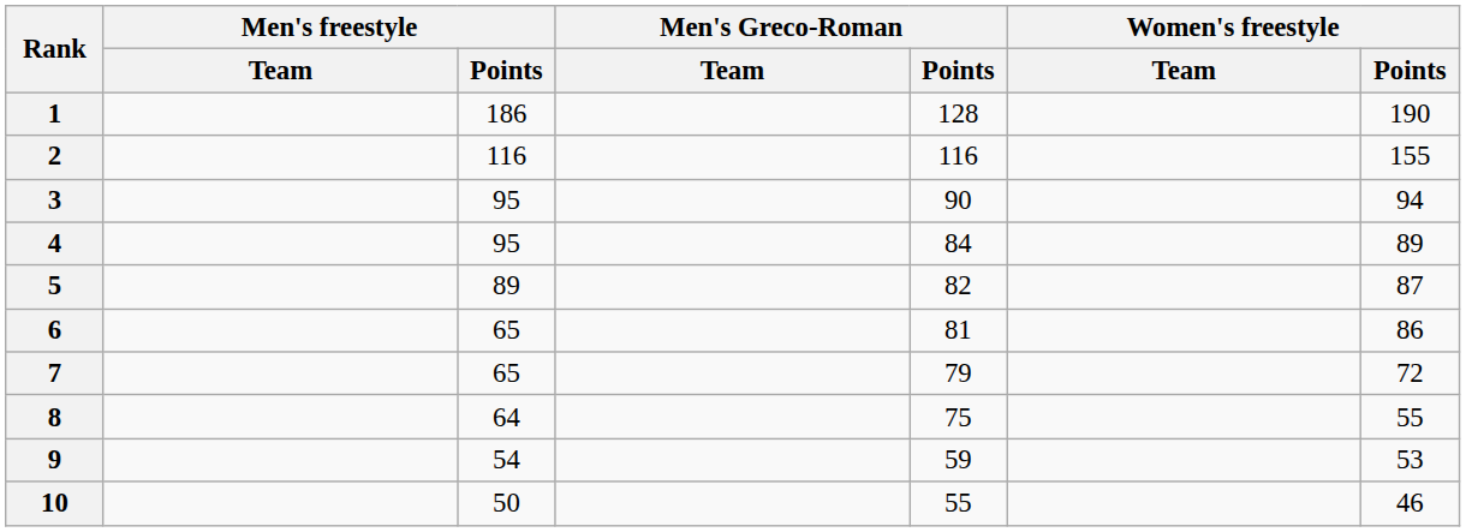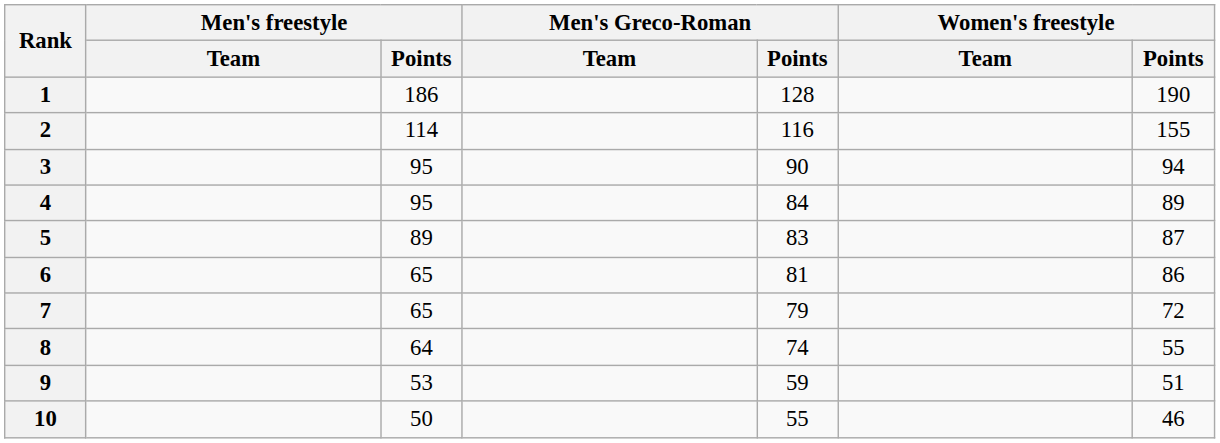 <table class="wikitable" style="text-align:center;">
 <tr>
 <th width=50 rowspan=2>Rank</th>
 <th colspan=2>Men's freestyle</th>
 <th colspan=2>Men's Greco-Roman</th>
 <th colspan=2>Women's freestyle</th>
 </tr>
 <tr>
 <th width=200>Team</th>
 <th width=50>Points</th>
 <th width=200>Team</th>
 <th width=50>Points</th>
 <th width=200>Team</th>
 <th width=50>Points</th>
 </tr>
 <tr>
 <th>1</th>
 <td align=left></td>
 <td>186</td>
 <td align=left></td>
 <td>128</td>
 <td align=left></td>
 <td>190</td>
 </tr>
 <tr>
 <th>2</th>
 <td align=left></td>
-<td>116</td>
+<td>114</td>
 <td align=left></td>
 <td>116</td>
 <td align=left></td>
 <td>155</td>
 </tr>
 <tr>
 <th>3</th>
 <td align=left></td>
 <td>95</td>
 <td align=left></td>
 <td>90</td>
 <td align=left></td>
 <td>94</td>
 </tr>
 <tr>
 <th>4</th>
 <td align=left></td>
 <td>95</td>
 <td align=left></td>
 <td>84</td>
 <td align=left></td>
 <td>89</td>
 </tr>
 <tr>
 <th>5</th>
 <td align=left></td>
 <td>89</td>
 <td align=left></td>
-<td>82</td>
+<td>83</td>
 <td align=left></td>
 <td>87</td>
 </tr>
 <tr>
 <th>6</th>
 <td align=left></td>
 <td>65</td>
 <td align=left></td>
 <td>81</td>
 <td align=left></td>
 <td>86</td>
 </tr>
 <tr>
 <th>7</th>
 <td align=left></td>
 <td>65</td>
 <td align=left></td>
 <td>79</td>
 <td align=left></td>
 <td>72</td>
 </tr>
 <tr>
 <th>8</th>
 <td align=left></td>
 <td>64</td>
 <td align=left></td>
-<td>75</td>
+<td>74</td>
 <td align=left></td>
 <td>55</td>
 </tr>
 <tr>
 <th>9</th>
 <td align=left></td>
-<td>54</td>
+<td>53</td>
 <td align=left></td>
 <td>59</td>
 <td align=left></td>
-<td>53</td>
+<td>51</td>
 </tr>
 <tr>
 <th>10</th>
 <td align=left></td>
 <td>50</td>
 <td align=left></td>
 <td>55</td>
 <td align=left></td>
 <td>46</td>
 </tr>
 </table>
